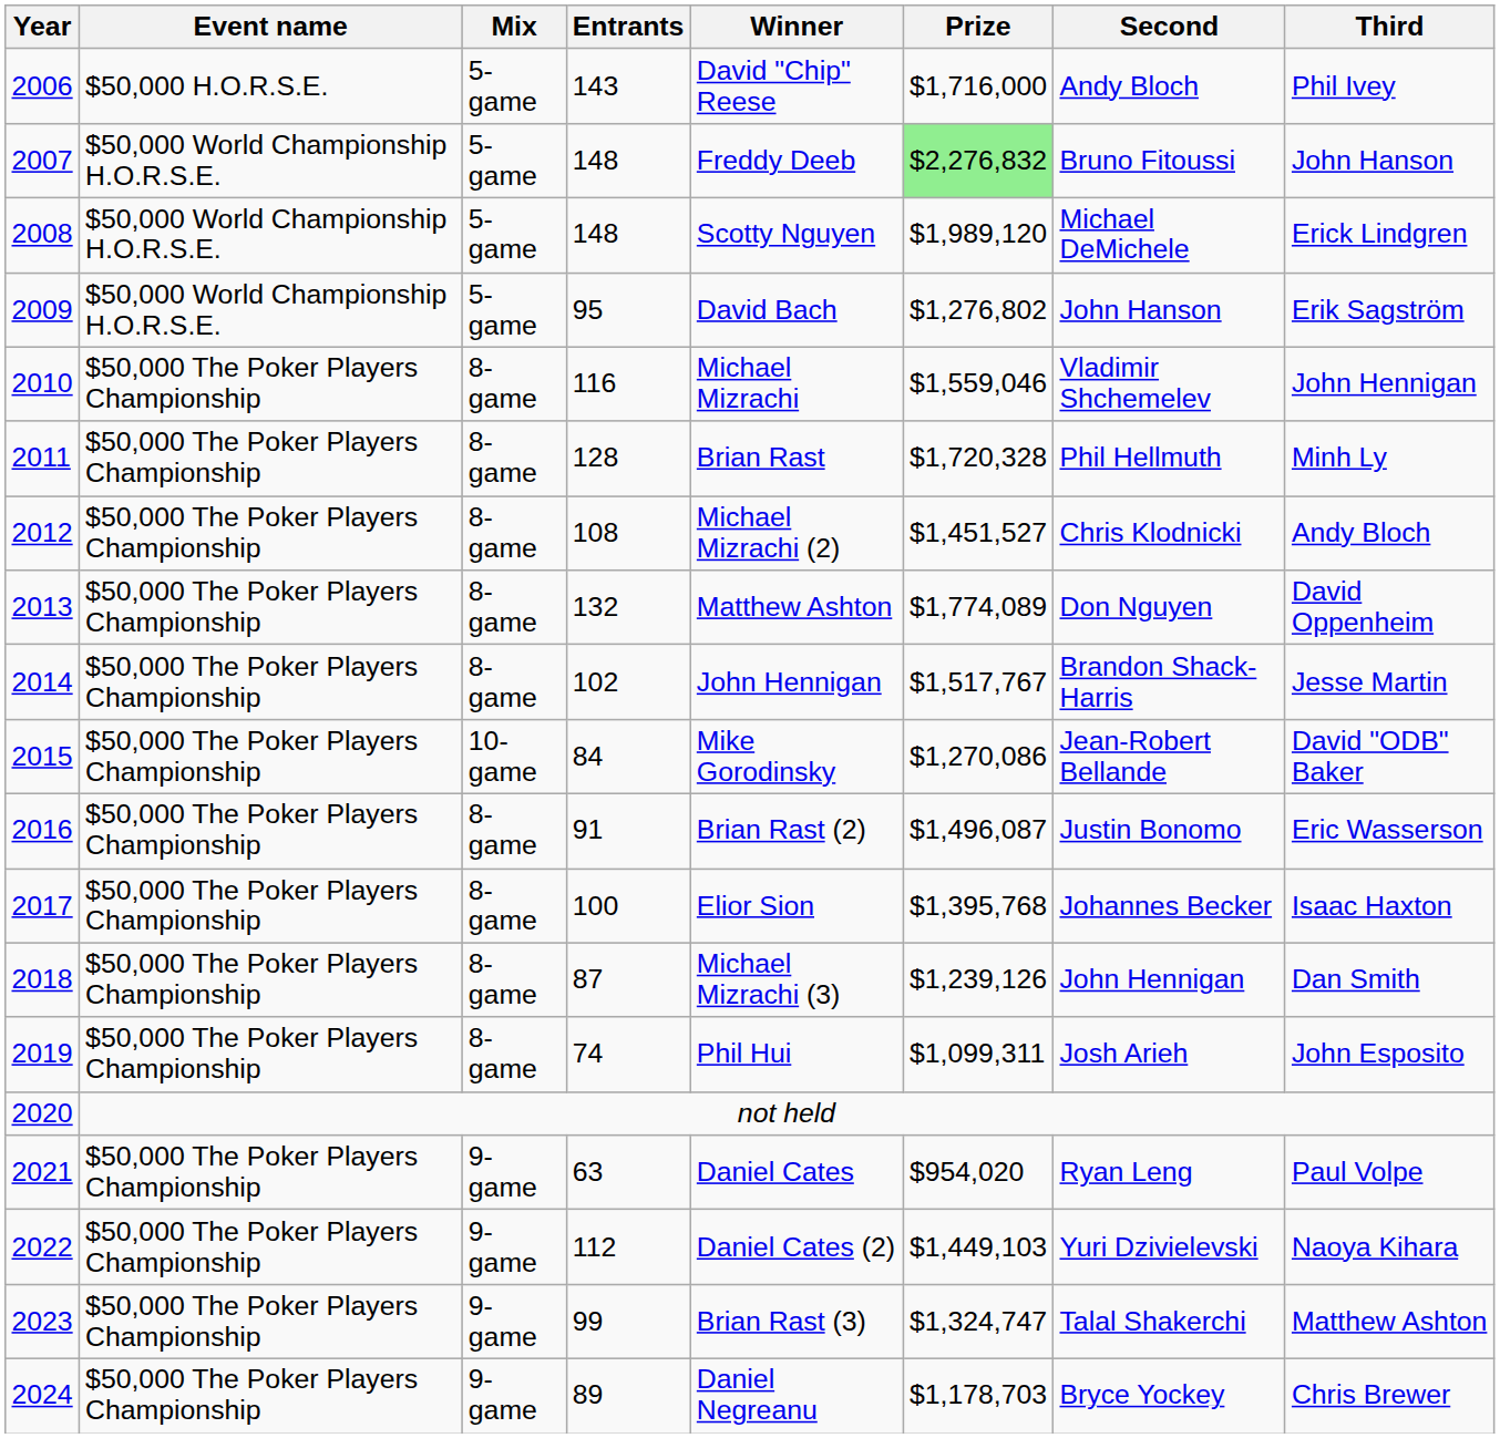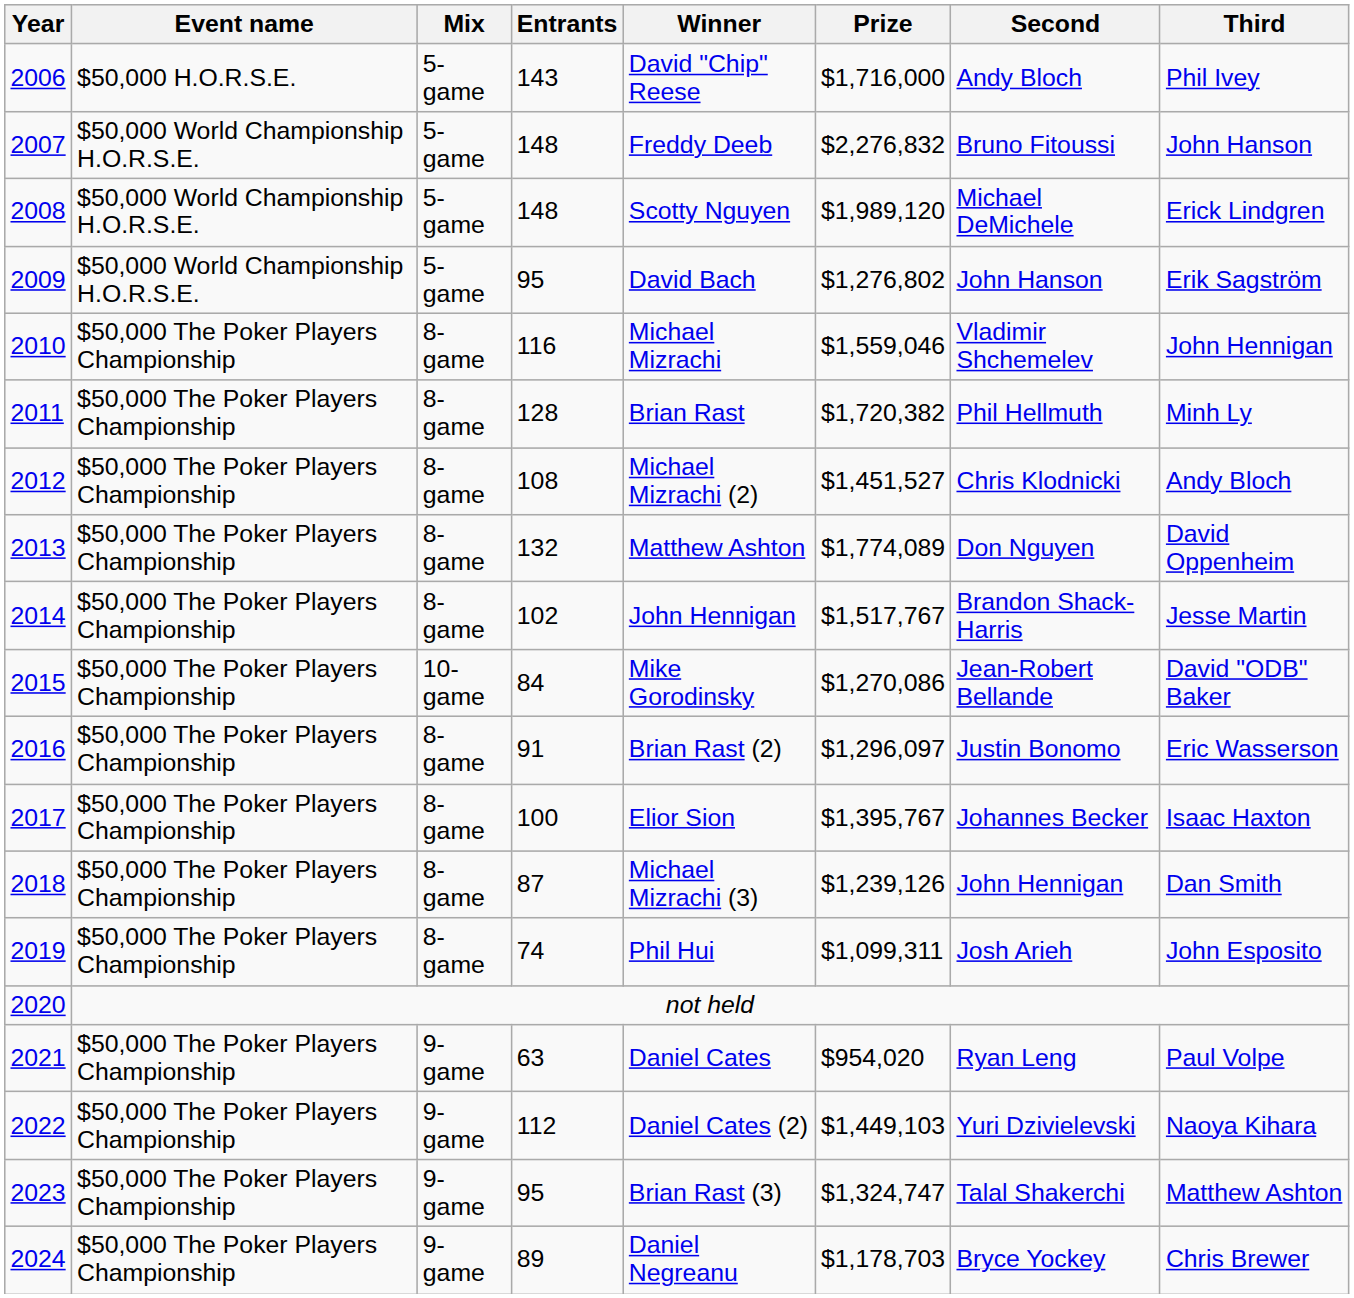 <table class="wikitable sortable">
 <tr>
 <th>Year</th>
 <th>Event name</th>
 <th>Mix</th>
 <th>Entrants</th>
 <th>Winner</th>
 <th>Prize</th>
 <th>Second</th>
 <th>Third</th>
 </tr>
 <tr>
 <td><a href='#'>2006</a></td>
 <td>$50,000 H.O.R.S.E.</td>
 <td>5-game</td>
 <td>143</td>
 <td> <a href='#'>David "Chip" Reese</a></td>
 <td>$1,716,000</td>
 <td> <a href='#'>Andy Bloch</a></td>
 <td> <a href='#'>Phil Ivey</a></td>
 </tr>
 <tr>
 <td><a href='#'>2007</a></td>
 <td>$50,000 World Championship H.O.R.S.E.</td>
 <td>5-game</td>
 <td>148</td>
 <td> <a href='#'>Freddy Deeb</a></td>
-<td style="background: lightgreen;">$2,276,832</td>
+<td>$2,276,832</td>
 <td> <a href='#'>Bruno Fitoussi</a></td>
 <td> <a href='#'>John Hanson</a></td>
 </tr>
 <tr>
 <td><a href='#'>2008</a></td>
 <td>$50,000 World Championship H.O.R.S.E.</td>
 <td>5-game</td>
 <td>148</td>
 <td> <a href='#'>Scotty Nguyen</a></td>
 <td>$1,989,120</td>
 <td> <a href='#'>Michael DeMichele</a></td>
 <td> <a href='#'>Erick Lindgren</a></td>
 </tr>
 <tr>
 <td><a href='#'>2009</a></td>
 <td>$50,000 World Championship H.O.R.S.E.</td>
 <td>5-game</td>
 <td>95</td>
 <td> <a href='#'>David Bach</a></td>
 <td>$1,276,802</td>
 <td> <a href='#'>John Hanson</a></td>
 <td> <a href='#'>Erik Sagström</a></td>
 </tr>
 <tr>
 <td><a href='#'>2010</a></td>
 <td>$50,000 The Poker Players Championship</td>
 <td>8-game</td>
 <td>116</td>
 <td> <a href='#'>Michael Mizrachi</a></td>
 <td>$1,559,046</td>
 <td> <a href='#'>Vladimir Shchemelev</a></td>
 <td> <a href='#'>John Hennigan</a></td>
 </tr>
 <tr>
 <td><a href='#'>2011</a></td>
 <td>$50,000 The Poker Players Championship</td>
 <td>8-game</td>
 <td>128</td>
 <td> <a href='#'>Brian Rast</a></td>
-<td>$1,720,328</td>
+<td>$1,720,382</td>
 <td> <a href='#'>Phil Hellmuth</a></td>
 <td> <a href='#'>Minh Ly</a></td>
 </tr>
 <tr>
 <td><a href='#'>2012</a></td>
 <td>$50,000 The Poker Players Championship</td>
 <td>8-game</td>
 <td>108</td>
 <td> <a href='#'>Michael Mizrachi</a> (2)</td>
 <td>$1,451,527</td>
 <td> <a href='#'>Chris Klodnicki</a></td>
 <td> <a href='#'>Andy Bloch</a></td>
 </tr>
 <tr>
 <td><a href='#'>2013</a></td>
 <td>$50,000 The Poker Players Championship</td>
 <td>8-game</td>
 <td>132</td>
 <td> <a href='#'>Matthew Ashton</a></td>
 <td>$1,774,089</td>
 <td> <a href='#'>Don Nguyen</a></td>
 <td> <a href='#'>David Oppenheim</a></td>
 </tr>
 <tr>
 <td><a href='#'>2014</a></td>
 <td>$50,000 The Poker Players Championship</td>
 <td>8-game</td>
 <td>102</td>
 <td> <a href='#'>John Hennigan</a></td>
 <td>$1,517,767</td>
 <td> <a href='#'>Brandon Shack-Harris</a></td>
 <td> <a href='#'>Jesse Martin</a></td>
 </tr>
 <tr>
 <td><a href='#'>2015</a></td>
 <td>$50,000 The Poker Players Championship</td>
 <td>10-game</td>
 <td>84</td>
 <td> <a href='#'>Mike Gorodinsky</a></td>
 <td>$1,270,086</td>
 <td> <a href='#'>Jean-Robert Bellande</a></td>
 <td> <a href='#'>David "ODB" Baker</a></td>
 </tr>
 <tr>
 <td><a href='#'>2016</a></td>
 <td>$50,000 The Poker Players Championship</td>
 <td>8-game</td>
 <td>91</td>
 <td> <a href='#'>Brian Rast</a> (2)</td>
-<td>$1,496,087</td>
+<td>$1,296,097</td>
 <td> <a href='#'>Justin Bonomo</a></td>
 <td> <a href='#'>Eric Wasserson</a></td>
 </tr>
 <tr>
 <td><a href='#'>2017</a></td>
 <td>$50,000 The Poker Players Championship</td>
 <td>8-game</td>
 <td>100</td>
 <td> <a href='#'>Elior Sion</a></td>
-<td>$1,395,768</td>
+<td>$1,395,767</td>
 <td> <a href='#'>Johannes Becker</a></td>
 <td> <a href='#'>Isaac Haxton</a></td>
 </tr>
 <tr>
 <td><a href='#'>2018</a></td>
 <td>$50,000 The Poker Players Championship</td>
 <td>8-game</td>
 <td>87</td>
 <td> <a href='#'>Michael Mizrachi</a> (3)</td>
 <td>$1,239,126</td>
 <td> <a href='#'>John Hennigan</a></td>
 <td> <a href='#'>Dan Smith</a></td>
 </tr>
 <tr>
 <td><a href='#'>2019</a></td>
 <td>$50,000 The Poker Players Championship</td>
 <td>8-game</td>
 <td>74</td>
 <td> <a href='#'>Phil Hui</a></td>
 <td>$1,099,311</td>
 <td> <a href='#'>Josh Arieh</a></td>
 <td> <a href='#'>John Esposito</a></td>
 </tr>
 <tr>
 <td><a href='#'>2020</a></td>
 <td colspan=7 align=center><em>not held</em></td>
 </tr>
 <tr>
 <td><a href='#'>2021</a></td>
 <td>$50,000 The Poker Players Championship</td>
 <td>9-game</td>
 <td>63</td>
 <td> <a href='#'>Daniel Cates</a></td>
 <td>$954,020</td>
 <td> <a href='#'>Ryan Leng</a></td>
 <td> <a href='#'>Paul Volpe</a></td>
 </tr>
 <tr>
 <td><a href='#'>2022</a></td>
 <td>$50,000 The Poker Players Championship</td>
 <td>9-game</td>
 <td>112</td>
 <td> <a href='#'>Daniel Cates</a> (2)</td>
 <td>$1,449,103</td>
 <td> <a href='#'>Yuri Dzivielevski</a></td>
 <td> <a href='#'>Naoya Kihara</a></td>
 </tr>
 <tr>
 <td><a href='#'>2023</a></td>
 <td>$50,000 The Poker Players Championship</td>
 <td>9-game</td>
-<td>99</td>
+<td>95</td>
 <td> <a href='#'>Brian Rast</a> (3)</td>
 <td>$1,324,747</td>
 <td> <a href='#'>Talal Shakerchi</a></td>
 <td> <a href='#'>Matthew Ashton</a></td>
 </tr>
 <tr>
 <td><a href='#'>2024</a></td>
 <td>$50,000 The Poker Players Championship</td>
 <td>9-game</td>
 <td>89</td>
 <td> <a href='#'>Daniel Negreanu</a></td>
 <td>$1,178,703</td>
 <td> <a href='#'>Bryce Yockey</a></td>
 <td> <a href='#'>Chris Brewer</a></td>
 </tr>
 </table>
